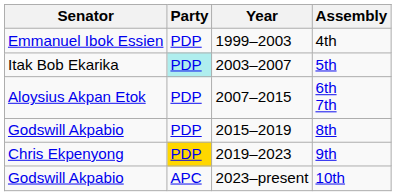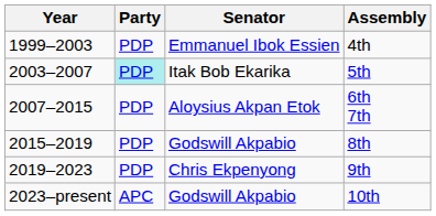 <table class="wikitable">
 <tr>
+<th>Year</th>
+<th>Party</th>
 <th>Senator</th>
-<th>Party</th>
-<th>Year</th>
 <th>Assembly</th>
 </tr>
 <tr>
+<td>1999–2003</td>
+<td><a href='#'>PDP</a></td>
 <td><a href='#'>Emmanuel Ibok Essien</a></td>
-<td><a href='#'>PDP</a></td>
-<td>1999–2003</td>
 <td>4th</td>
 </tr>
 <tr>
+<td>2003–2007</td>
+<td style="background: paleturquoise;"><a href='#'>PDP</a></td>
 <td>Itak Bob Ekarika</td>
-<td style="background: paleturquoise;"><a href='#'>PDP</a></td>
-<td>2003–2007</td>
 <td><a href='#'>5th</a></td>
 </tr>
 <tr>
+<td>2007–2015</td>
+<td><a href='#'>PDP</a></td>
 <td><a href='#'>Aloysius Akpan Etok</a></td>
-<td><a href='#'>PDP</a></td>
-<td>2007–2015</td>
 <td><a href='#'>6th</a><br><a href='#'>7th</a></td>
 </tr>
 <tr>
+<td>2015–2019</td>
+<td><a href='#'>PDP</a></td>
 <td><a href='#'>Godswill Akpabio</a></td>
-<td><a href='#'>PDP</a></td>
-<td>2015–2019</td>
 <td><a href='#'>8th</a></td>
 </tr>
 <tr>
+<td>2019–2023</td>
+<td><a href='#'>PDP</a></td>
 <td><a href='#'>Chris Ekpenyong</a></td>
-<td style="background: gold;"><a href='#'>PDP</a></td>
-<td>2019–2023</td>
 <td><a href='#'>9th</a></td>
 </tr>
 <tr>
+<td>2023–present</td>
+<td><a href='#'>APC</a></td>
 <td><a href='#'>Godswill Akpabio</a></td>
-<td><a href='#'>APC</a></td>
-<td>2023–present</td>
 <td><a href='#'>10th</a></td>
 </tr>
 </table>
